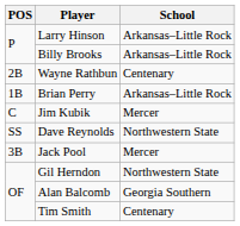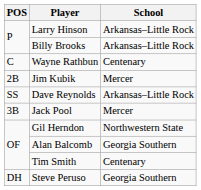 <table class=wikitable>
 <tr>
 <th>POS</th>
 <th>Player</th>
 <th>School</th>
 </tr>
 <tr>
 <td rowspan=2>P</td>
 <td>Larry Hinson</td>
 <td>Arkansas–Little Rock</td>
 </tr>
 <tr>
 <td>Billy Brooks</td>
 <td>Arkansas–Little Rock</td>
 </tr>
 <tr>
-<td>2B</td>
+<td>C</td>
 <td>Wayne Rathbun</td>
 <td>Centenary</td>
 </tr>
 <tr>
-<td>1B</td>
-<td>Brian Perry</td>
-<td>Arkansas–Little Rock</td>
-</tr>
-<tr>
-<td>C</td>
+<td>2B</td>
 <td>Jim Kubik</td>
 <td>Mercer</td>
 </tr>
 <tr>
 <td>SS</td>
 <td>Dave Reynolds</td>
-<td>Northwestern State</td>
+<td>Arkansas–Little Rock</td>
 </tr>
 <tr>
 <td>3B</td>
 <td>Jack Pool</td>
 <td>Mercer</td>
 </tr>
 <tr>
 <td rowspan=3>OF</td>
 <td>Gil Herndon</td>
 <td>Northwestern State</td>
 </tr>
 <tr>
 <td>Alan Balcomb</td>
 <td>Georgia Southern</td>
 </tr>
 <tr>
 <td>Tim Smith</td>
 <td>Centenary</td>
 </tr>
+<tr>
+<td>DH</td>
+<td>Steve Peruso</td>
+<td>Georgia Southern</td>
+</tr>
 </table>
